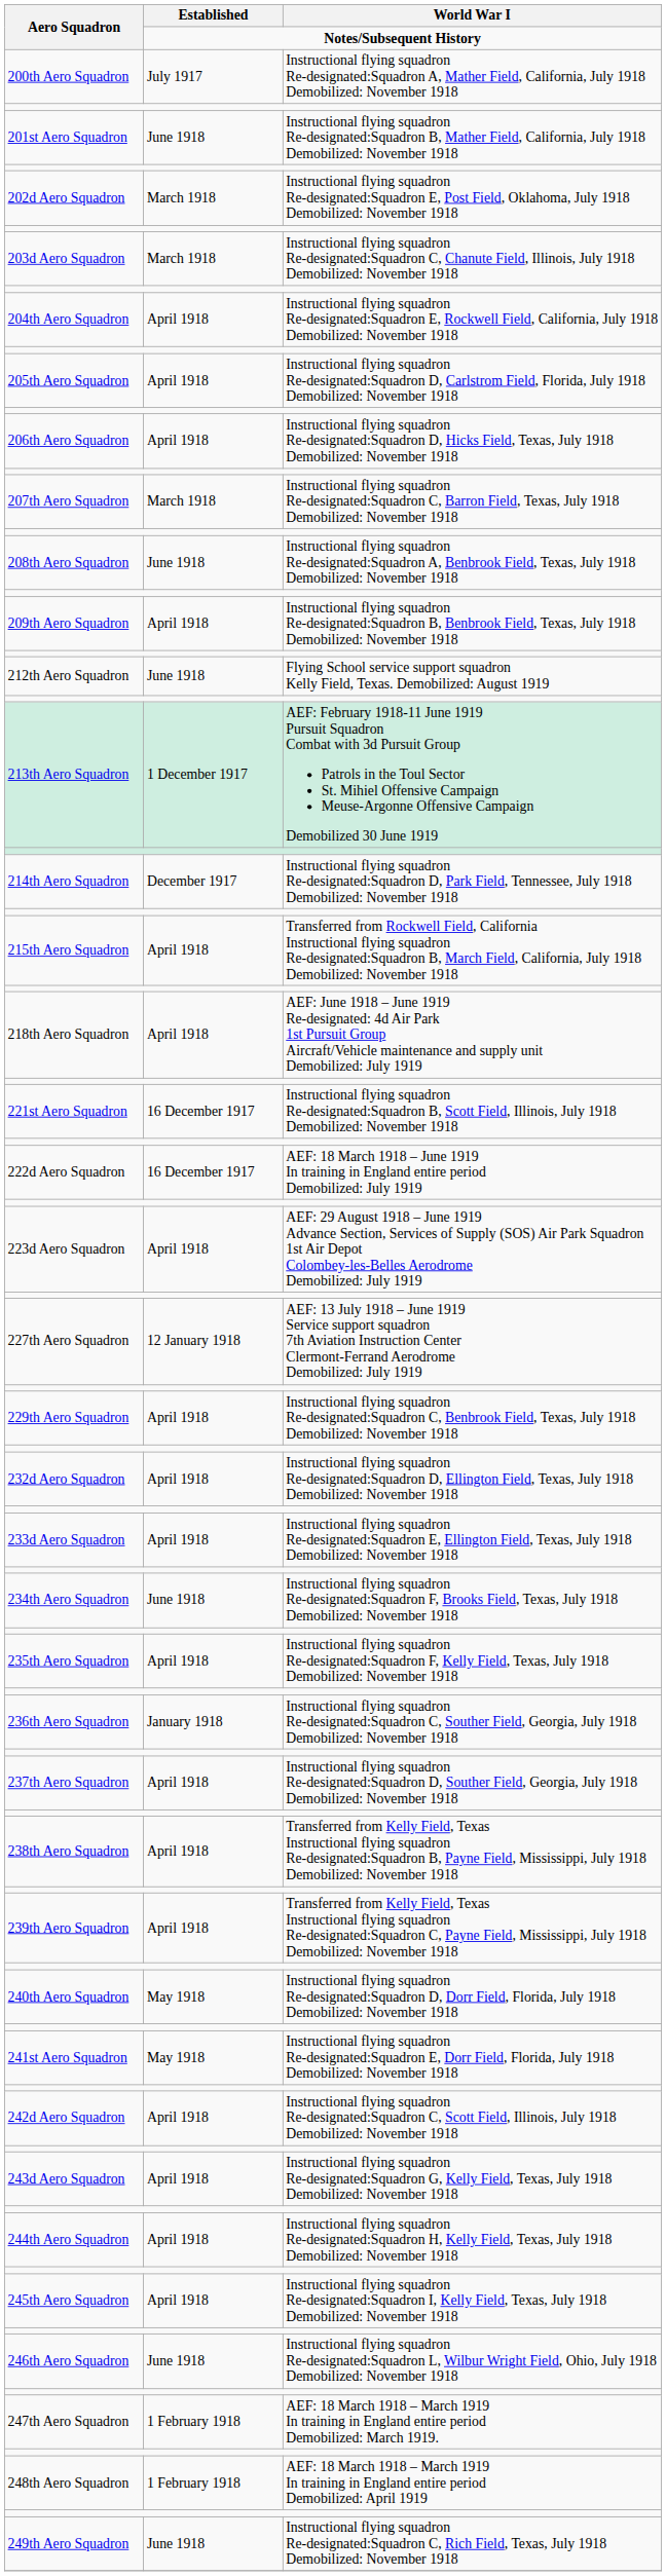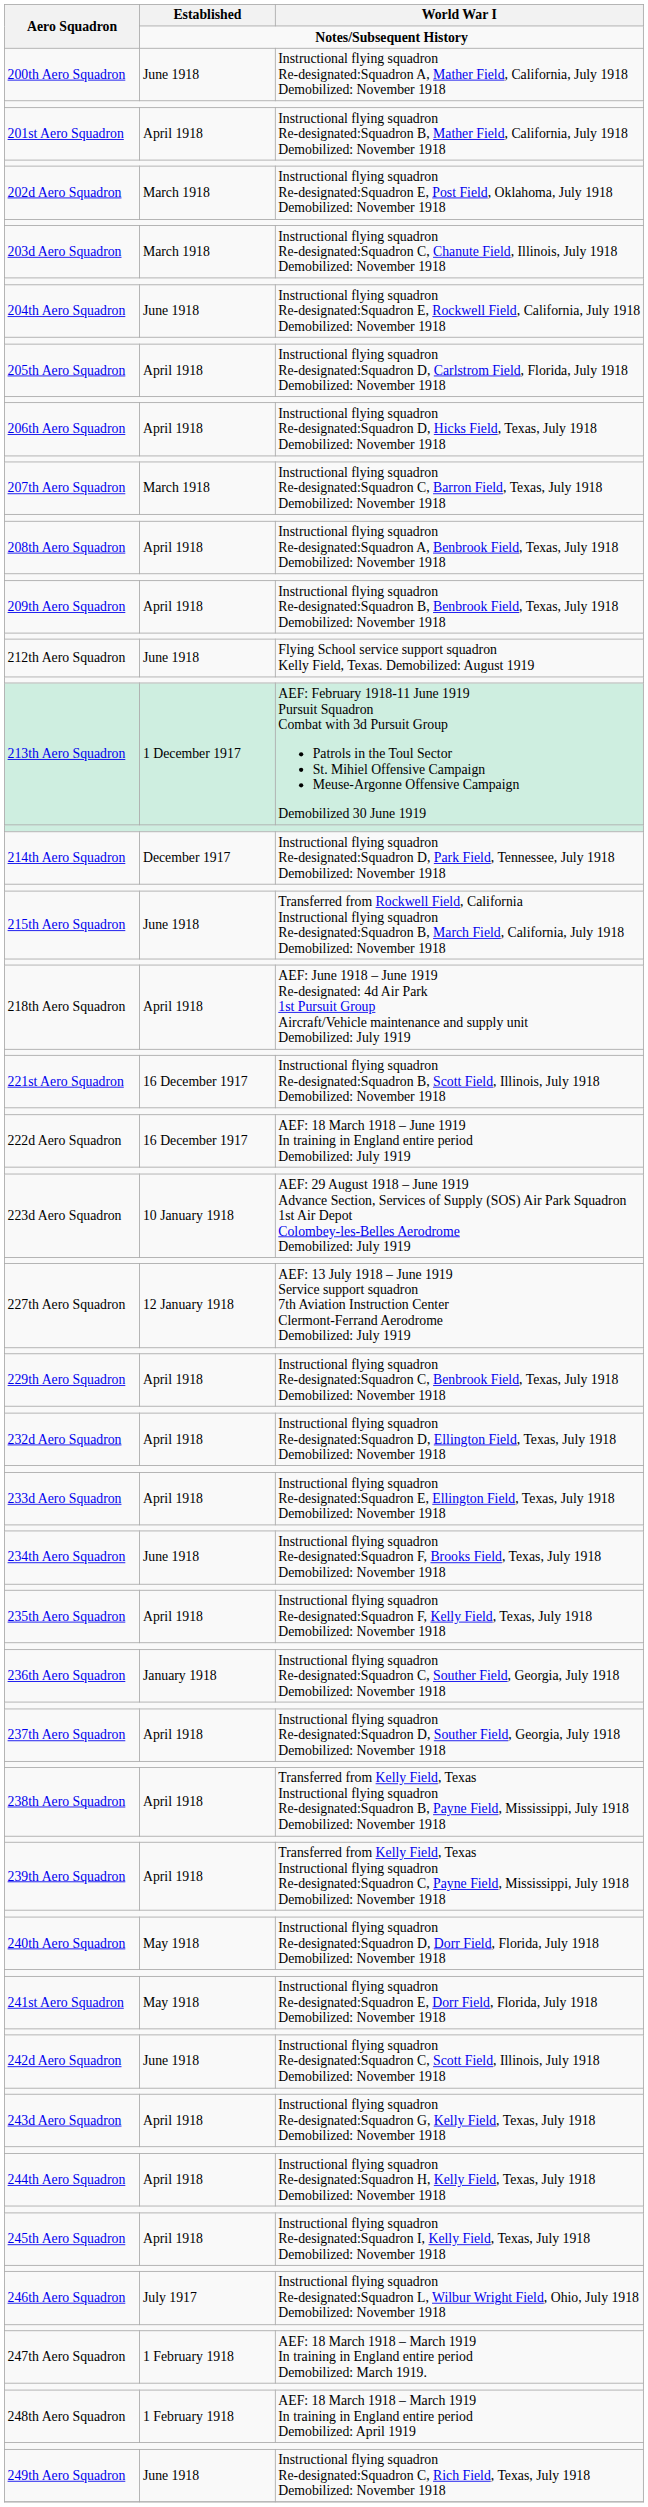 <table class="wikitable">
 <tr>
 <th rowspan=2 scope="col" width="150">Aero Squadron</th>
 <th scope="col" width="150">Established</th>
 <th scope="col">World War I</th>
 </tr>
 <tr>
 <td colspan=3 style="text-align:center;"><strong>Notes/Subsequent History</strong></td>
 </tr>
 <tr valign="center">
 <td><a href='#'>200th Aero Squadron</a></td>
-<td>July 1917</td>
+<td>June 1918</td>
 <td>Instructional flying squadron<br>Re-designated:Squadron A, <a href='#'>Mather Field</a>, California, July 1918 <br>Demobilized: November 1918 </td>
 </tr>
 <tr>
 <td colspan=3></td>
 </tr>
 <tr valign="center">
 <td><a href='#'>201st Aero Squadron</a></td>
-<td>June 1918</td>
+<td>April 1918</td>
 <td>Instructional flying squadron<br>Re-designated:Squadron B, <a href='#'>Mather Field</a>, California, July 1918 <br>Demobilized: November 1918 </td>
 </tr>
 <tr>
 <td colspan=3></td>
 </tr>
 <tr valign="center">
 <td><a href='#'>202d Aero Squadron</a></td>
 <td>March 1918</td>
 <td>Instructional flying squadron<br>Re-designated:Squadron E, <a href='#'>Post Field</a>, Oklahoma, July 1918<br>Demobilized: November 1918 </td>
 </tr>
 <tr>
 <td colspan=3></td>
 </tr>
 <tr valign="center">
 <td><a href='#'>203d Aero Squadron</a></td>
 <td>March 1918</td>
 <td>Instructional flying squadron<br>Re-designated:Squadron C, <a href='#'>Chanute Field</a>, Illinois, July 1918<br>Demobilized: November 1918 </td>
 </tr>
 <tr>
 <td colspan=3></td>
 </tr>
 <tr valign="center">
 <td><a href='#'>204th Aero Squadron</a></td>
-<td>April 1918</td>
+<td>June 1918</td>
 <td>Instructional flying squadron<br>Re-designated:Squadron E, <a href='#'>Rockwell Field</a>, California, July 1918 <br>Demobilized: November 1918 </td>
 </tr>
 <tr>
 <td colspan=3></td>
 </tr>
 <tr valign="center">
 <td><a href='#'>205th Aero Squadron</a></td>
 <td>April 1918</td>
 <td>Instructional flying squadron<br>Re-designated:Squadron D, <a href='#'>Carlstrom Field</a>, Florida, July 1918<br>Demobilized: November 1918 </td>
 </tr>
 <tr>
 <td colspan=3></td>
 </tr>
 <tr valign="center">
 <td><a href='#'>206th Aero Squadron</a></td>
 <td>April 1918</td>
 <td>Instructional flying squadron<br>Re-designated:Squadron D, <a href='#'>Hicks Field</a>, Texas, July 1918<br>Demobilized: November 1918 </td>
 </tr>
 <tr>
 <td colspan=3></td>
 </tr>
 <tr valign="center">
 <td><a href='#'>207th Aero Squadron</a></td>
 <td>March 1918</td>
 <td>Instructional flying squadron<br>Re-designated:Squadron C, <a href='#'>Barron Field</a>, Texas, July 1918<br>Demobilized: November 1918 </td>
 </tr>
 <tr>
 <td colspan=3></td>
 </tr>
 <tr valign="center">
 <td><a href='#'>208th Aero Squadron</a></td>
-<td>June 1918</td>
+<td>April 1918</td>
 <td>Instructional flying squadron<br>Re-designated:Squadron A, <a href='#'>Benbrook Field</a>, Texas, July 1918<br>Demobilized: November 1918 </td>
 </tr>
 <tr>
 <td colspan=3></td>
 </tr>
 <tr valign="center">
 <td><a href='#'>209th Aero Squadron</a></td>
 <td>April 1918</td>
 <td>Instructional flying squadron<br>Re-designated:Squadron B, <a href='#'>Benbrook Field</a>, Texas, July 1918<br>Demobilized: November 1918 </td>
 </tr>
 <tr>
 <td colspan=3></td>
 </tr>
 <tr valign="center">
 <td>212th Aero Squadron</td>
 <td>June 1918</td>
 <td>Flying School service support squadron<br>Kelly Field, Texas.  Demobilized: August 1919  </td>
 </tr>
 <tr>
 <td colspan=3></td>
 </tr>
 <tr valign="center" bgcolor="#CEEEE8E">
 <td><a href='#'>213th Aero Squadron</a></td>
 <td>1 December 1917</td>
 <td>AEF: February 1918-11 June 1919<br>Pursuit Squadron<br>Combat with 3d Pursuit Group<br><ul><li>Patrols in the Toul Sector</li><li>St. Mihiel Offensive Campaign</li><li>Meuse-Argonne Offensive Campaign</li></ul>Demobilized 30 June 1919</td>
 </tr>
 <tr bgcolor="#CEEEE8E">
 <td colspan=3></td>
 </tr>
 <tr valign="center">
 <td><a href='#'>214th Aero Squadron</a></td>
 <td>December 1917</td>
 <td>Instructional flying squadron<br>Re-designated:Squadron D, <a href='#'>Park Field</a>, Tennessee, July 1918<br>Demobilized: November 1918 </td>
 </tr>
 <tr>
 <td colspan=3></td>
 </tr>
 <tr valign="center">
 <td><a href='#'>215th Aero Squadron</a></td>
-<td>April 1918</td>
+<td>June 1918</td>
 <td>Transferred from <a href='#'>Rockwell Field</a>, California<br>Instructional flying squadron<br>Re-designated:Squadron B, <a href='#'>March Field</a>, California, July 1918<br>Demobilized: November 1918 </td>
 </tr>
 <tr>
 <td colspan=3></td>
 </tr>
 <tr valign="center">
 <td>218th Aero Squadron</td>
 <td>April 1918</td>
 <td>AEF: June 1918 – June 1919<br>Re-designated: 4d Air Park<br><a href='#'>1st Pursuit Group</a><br>Aircraft/Vehicle maintenance and supply unit<br>Demobilized: July 1919</td>
 </tr>
 <tr>
 <td colspan=3></td>
 </tr>
 <tr valign="center">
 <td><a href='#'>221st Aero Squadron</a></td>
 <td>16 December 1917</td>
 <td>Instructional flying squadron<br>Re-designated:Squadron B, <a href='#'>Scott Field</a>, Illinois, July 1918 <br>Demobilized: November 1918 </td>
 </tr>
 <tr>
 <td colspan=3></td>
 </tr>
 <tr valign="center">
 <td>222d Aero Squadron</td>
 <td>16 December 1917</td>
 <td>AEF:  18 March 1918 – June 1919 <br>In training in England entire period<br>Demobilized: July 1919</td>
 </tr>
 <tr>
 <td colspan=3></td>
 </tr>
 <tr valign="center">
 <td>223d Aero Squadron</td>
-<td>April 1918</td>
+<td>10 January 1918</td>
 <td>AEF: 29 August 1918 – June 1919  <br>Advance Section, Services of Supply (SOS) Air Park Squadron<br>1st Air Depot<br><a href='#'>Colombey-les-Belles Aerodrome</a><br>Demobilized: July 1919</td>
 </tr>
 <tr>
 <td colspan=3></td>
 </tr>
 <tr valign="center">
 <td>227th Aero Squadron</td>
 <td>12 January 1918</td>
 <td>AEF:  13 July 1918 – June 1919 <br>Service support squadron<br>7th Aviation Instruction Center<br> Clermont-Ferrand Aerodrome<br>Demobilized: July 1919</td>
 </tr>
 <tr>
 <td colspan=3></td>
 </tr>
 <tr valign="center">
 <td><a href='#'>229th Aero Squadron</a></td>
 <td>April 1918</td>
 <td>Instructional flying squadron<br>Re-designated:Squadron C, <a href='#'>Benbrook Field</a>, Texas, July 1918<br>Demobilized: November 1918 </td>
 </tr>
 <tr>
 <td colspan=3></td>
 </tr>
 <tr valign="center">
 <td><a href='#'>232d Aero Squadron</a></td>
 <td>April 1918</td>
 <td>Instructional flying squadron<br>Re-designated:Squadron D, <a href='#'>Ellington Field</a>, Texas, July 1918 <br>Demobilized: November 1918 </td>
 </tr>
 <tr>
 <td colspan=3></td>
 </tr>
 <tr valign="center">
 <td><a href='#'>233d Aero Squadron</a></td>
 <td>April 1918</td>
 <td>Instructional flying squadron<br>Re-designated:Squadron E, <a href='#'>Ellington Field</a>, Texas, July 1918 <br>Demobilized: November 1918 </td>
 </tr>
 <tr>
 <td colspan=3></td>
 </tr>
 <tr valign="center">
 <td><a href='#'>234th Aero Squadron</a></td>
 <td>June 1918</td>
 <td>Instructional flying squadron<br>Re-designated:Squadron F, <a href='#'>Brooks Field</a>, Texas, July 1918 <br>Demobilized: November 1918 </td>
 </tr>
 <tr>
 <td colspan=3></td>
 </tr>
 <tr valign="center">
 <td><a href='#'>235th Aero Squadron</a></td>
 <td>April 1918</td>
 <td>Instructional flying squadron<br>Re-designated:Squadron F, <a href='#'>Kelly Field</a>, Texas, July 1918 <br>Demobilized: November 1918 </td>
 </tr>
 <tr>
 <td colspan=3></td>
 </tr>
 <tr valign="center">
 <td><a href='#'>236th Aero Squadron</a></td>
 <td>January 1918</td>
 <td>Instructional flying squadron<br>Re-designated:Squadron C, <a href='#'>Souther Field</a>, Georgia, July 1918 <br>Demobilized: November 1918 </td>
 </tr>
 <tr>
 <td colspan=3></td>
 </tr>
 <tr valign="center">
 <td><a href='#'>237th Aero Squadron</a></td>
 <td>April 1918</td>
 <td>Instructional flying squadron<br>Re-designated:Squadron D, <a href='#'>Souther Field</a>, Georgia, July 1918 <br>Demobilized: November 1918 </td>
 </tr>
 <tr>
 <td colspan=3></td>
 </tr>
 <tr valign="center">
 <td><a href='#'>238th Aero Squadron</a></td>
 <td>April 1918</td>
 <td>Transferred from <a href='#'>Kelly Field</a>, Texas<br>Instructional flying squadron<br>Re-designated:Squadron B, <a href='#'>Payne Field</a>, Mississippi, July 1918<br>Demobilized: November 1918 </td>
 </tr>
 <tr>
 <td colspan=3></td>
 </tr>
 <tr valign="center">
 <td><a href='#'>239th Aero Squadron</a></td>
 <td>April 1918</td>
 <td>Transferred from <a href='#'>Kelly Field</a>, Texas<br>Instructional flying squadron<br>Re-designated:Squadron C, <a href='#'>Payne Field</a>, Mississippi, July 1918<br>Demobilized: November 1918 </td>
 </tr>
 <tr>
 <td colspan=3></td>
 </tr>
 <tr valign="center">
 <td><a href='#'>240th Aero Squadron</a></td>
 <td>May 1918</td>
 <td>Instructional flying squadron<br>Re-designated:Squadron D, <a href='#'>Dorr Field</a>, Florida, July 1918<br>Demobilized: November 1918 </td>
 </tr>
 <tr>
 <td colspan=3></td>
 </tr>
 <tr valign="center">
 <td><a href='#'>241st Aero Squadron</a></td>
 <td>May 1918</td>
 <td>Instructional flying squadron<br>Re-designated:Squadron E, <a href='#'>Dorr Field</a>, Florida, July 1918<br>Demobilized: November 1918 </td>
 </tr>
 <tr>
 <td colspan=3></td>
 </tr>
 <tr valign="center">
 <td><a href='#'>242d Aero Squadron</a></td>
-<td>April 1918</td>
+<td>June 1918</td>
 <td>Instructional flying squadron<br>Re-designated:Squadron C, <a href='#'>Scott Field</a>, Illinois, July 1918 <br>Demobilized: November 1918 </td>
 </tr>
 <tr>
 <td colspan=3></td>
 </tr>
 <tr valign="center">
 <td><a href='#'>243d Aero Squadron</a></td>
 <td>April 1918</td>
 <td>Instructional flying squadron<br>Re-designated:Squadron G, <a href='#'>Kelly Field</a>, Texas, July 1918<br>Demobilized: November 1918 </td>
 </tr>
 <tr>
 <td colspan=3></td>
 </tr>
 <tr valign="center">
 <td><a href='#'>244th Aero Squadron</a></td>
 <td>April 1918</td>
 <td>Instructional flying squadron<br>Re-designated:Squadron H, <a href='#'>Kelly Field</a>, Texas, July 1918 <br>Demobilized: November 1918 </td>
 </tr>
 <tr>
 <td colspan=3></td>
 </tr>
 <tr valign="center">
 <td><a href='#'>245th Aero Squadron</a></td>
 <td>April 1918</td>
 <td>Instructional flying squadron<br>Re-designated:Squadron I, <a href='#'>Kelly Field</a>, Texas, July 1918 <br>Demobilized: November 1918 </td>
 </tr>
 <tr>
 <td colspan=3></td>
 </tr>
 <tr valign="center">
 <td><a href='#'>246th Aero Squadron</a></td>
-<td>June 1918</td>
+<td>July 1917</td>
 <td>Instructional flying squadron<br>Re-designated:Squadron L, <a href='#'>Wilbur Wright Field</a>, Ohio, July 1918<br>Demobilized: November 1918 </td>
 </tr>
 <tr>
 <td colspan=3></td>
 </tr>
 <tr valign="center">
 <td>247th Aero Squadron</td>
 <td>1 February 1918</td>
 <td>AEF:  18 March 1918 – March 1919  <br>In training in England entire period<br>Demobilized: March 1919.</td>
 </tr>
 <tr>
 <td colspan=3></td>
 </tr>
 <tr valign="center">
 <td>248th Aero Squadron</td>
 <td>1 February 1918</td>
 <td>AEF:  18 March 1918 – March 1919  <br>In training in England entire period<br>Demobilized: April 1919  </td>
 </tr>
 <tr>
 <td colspan=3></td>
 </tr>
 <tr valign="center">
 <td><a href='#'>249th Aero Squadron</a></td>
 <td>June 1918</td>
 <td>Instructional flying squadron<br>Re-designated:Squadron C, <a href='#'>Rich Field</a>, Texas, July 1918<br>Demobilized: November 1918 </td>
 </tr>
 <tr>
 </tr>
 </table>
